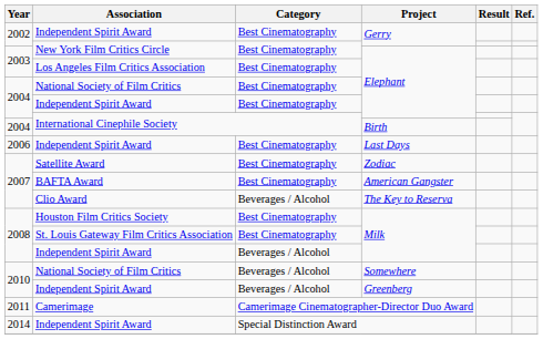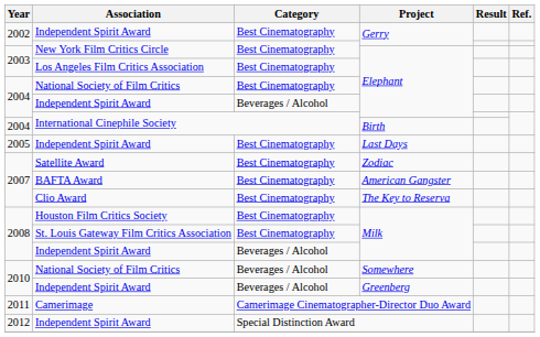 <table class="wikitable sortable">
 <tr>
 <th>Year</th>
 <th>Association</th>
 <th>Category</th>
 <th>Project</th>
 <th>Result</th>
 <th class=unsortable>Ref.</th>
 </tr>
 <tr>
 <td rowspan="2">2002</td>
 <td><a href='#'>Independent Spirit Award</a></td>
 <td><a href='#'>Best Cinematography</a></td>
 <td rowspan="2"><em><a href='#'>Gerry</a></em></td>
 <td></td>
 <td></td>
 </tr>
 <tr>
 <td rowspan=2><a href='#'>New York Film Critics Circle</a></td>
 <td rowspan="2"><a href='#'>Best Cinematography</a></td>
 <td></td>
 <td></td>
 </tr>
 <tr>
 <td rowspan=2>2003</td>
 <td rowspan="5"><em><a href='#'>Elephant</a></em></td>
 <td></td>
 <td></td>
 </tr>
 <tr>
 <td><a href='#'>Los Angeles Film Critics Association</a></td>
 <td><a href='#'>Best Cinematography</a></td>
 <td></td>
 <td></td>
 </tr>
 <tr>
 <td rowspan="3">2004</td>
 <td><a href='#'>National Society of Film Critics</a></td>
 <td><a href='#'>Best Cinematography</a></td>
 <td></td>
 <td></td>
 </tr>
 <tr>
 <td><a href='#'>Independent Spirit Award</a></td>
-<td><a href='#'>Best Cinematography</a></td>
+<td>Beverages / Alcohol</td>
 <td></td>
 <td></td>
 </tr>
 <tr>
 <td colspan=2, rowspan="2"><a href='#'>International Cinephile Society</a></td>
 <td></td>
 <td rowspan=2></td>
 </tr>
 <tr>
 <td>2004</td>
 <td><a href='#'><em>Birth</em></a></td>
 <td></td>
 </tr>
 <tr>
-<td>2006</td>
+<td>2005</td>
 <td><a href='#'>Independent Spirit Award</a></td>
 <td><a href='#'>Best Cinematography</a></td>
 <td><a href='#'><em>Last Days</em></a></td>
 <td></td>
 <td></td>
 </tr>
 <tr>
 <td rowspan=3>2007</td>
 <td><a href='#'>Satellite Award</a></td>
 <td><a href='#'>Best Cinematography</a></td>
 <td><em><a href='#'>Zodiac</a></em></td>
 <td></td>
 <td></td>
 </tr>
 <tr>
 <td><a href='#'>BAFTA Award</a></td>
 <td><a href='#'>Best Cinematography</a></td>
 <td><em><a href='#'>American Gangster</a></em></td>
 <td></td>
 <td></td>
 </tr>
 <tr>
 <td><a href='#'>Clio Award</a></td>
-<td>Beverages / Alcohol</td>
+<td><a href='#'>Best Cinematography</a></td>
 <td><em><a href='#'>The Key to Reserva</a></em></td>
 <td></td>
 <td></td>
 </tr>
 <tr>
 <td rowspan=3>2008</td>
 <td><a href='#'>Houston Film Critics Society</a></td>
 <td><a href='#'>Best Cinematography</a></td>
 <td rowspan="3"><em><a href='#'>Milk</a></em></td>
 <td></td>
 <td></td>
 </tr>
 <tr>
 <td><a href='#'>St. Louis Gateway Film Critics Association</a></td>
 <td><a href='#'>Best Cinematography</a></td>
 <td></td>
 <td></td>
 </tr>
 <tr>
 <td><a href='#'>Independent Spirit Award</a></td>
 <td>Beverages / Alcohol</td>
 <td></td>
 <td></td>
 </tr>
 <tr>
 <td rowspan="2">2010</td>
 <td><a href='#'>National Society of Film Critics</a></td>
 <td>Beverages / Alcohol</td>
 <td><a href='#'><em>Somewhere</em></a></td>
 <td></td>
 <td></td>
 </tr>
 <tr>
 <td><a href='#'>Independent Spirit Award</a></td>
 <td>Beverages / Alcohol</td>
 <td><em><a href='#'>Greenberg</a></em></td>
 <td></td>
 <td></td>
 </tr>
 <tr>
 <td>2011</td>
 <td><a href='#'>Camerimage</a></td>
 <td colspan=2><a href='#'>Camerimage Cinematographer-Director Duo Award</a></td>
 <td></td>
 <td></td>
 </tr>
 <tr>
-<td>2014</td>
+<td>2012</td>
 <td><a href='#'>Independent Spirit Award</a></td>
 <td colspan=2>Special Distinction Award</td>
 <td></td>
 <td></td>
 </tr>
 <tr>
 </tr>
 </table>
